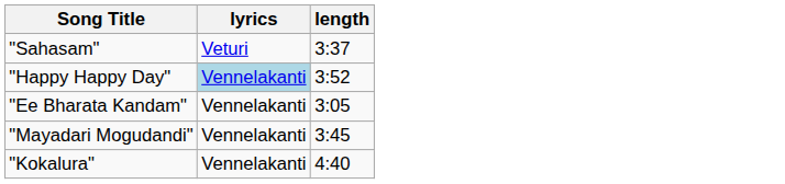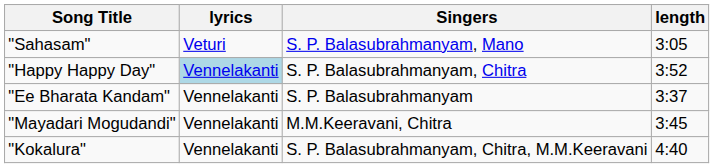 <table class="wikitable">
 <tr>
 <th>Song Title</th>
 <th>lyrics</th>
+<th>Singers</th>
 <th>length</th>
 </tr>
 <tr>
 <td>"Sahasam"</td>
 <td><a href='#'>Veturi</a></td>
-<td>3:37</td>
+<td><a href='#'>S. P. Balasubrahmanyam</a>, <a href='#'>Mano</a></td>
+<td>3:05</td>
 </tr>
 <tr>
 <td>"Happy Happy Day"</td>
 <td style="background: lightblue;"><a href='#'>Vennelakanti</a></td>
+<td>S. P. Balasubrahmanyam, <a href='#'>Chitra</a></td>
 <td>3:52</td>
 </tr>
 <tr>
 <td>"Ee Bharata Kandam"</td>
 <td>Vennelakanti</td>
-<td>3:05</td>
+<td>S. P. Balasubrahmanyam</td>
+<td>3:37</td>
 </tr>
 <tr>
 <td>"Mayadari Mogudandi"</td>
 <td>Vennelakanti</td>
+<td>M.M.Keeravani, Chitra</td>
 <td>3:45</td>
 </tr>
 <tr>
 <td>"Kokalura"</td>
 <td>Vennelakanti</td>
+<td>S. P. Balasubrahmanyam, Chitra, M.M.Keeravani</td>
 <td>4:40</td>
 </tr>
 </table>
